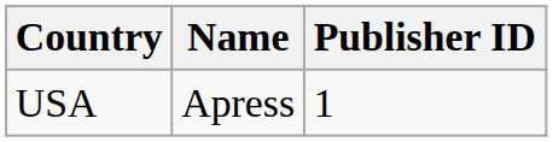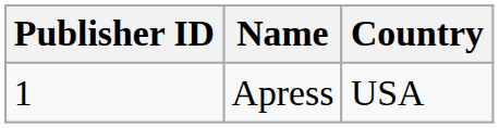 <table class="wikitable">
 <tr>
+<th>Publisher ID</th>
+<th>Name</th>
 <th>Country</th>
-<th>Name</th>
-<th>Publisher ID</th>
 </tr>
 <tr>
+<td>1</td>
+<td>Apress</td>
 <td>USA</td>
-<td>Apress</td>
-<td>1</td>
 </tr>
 </table>
